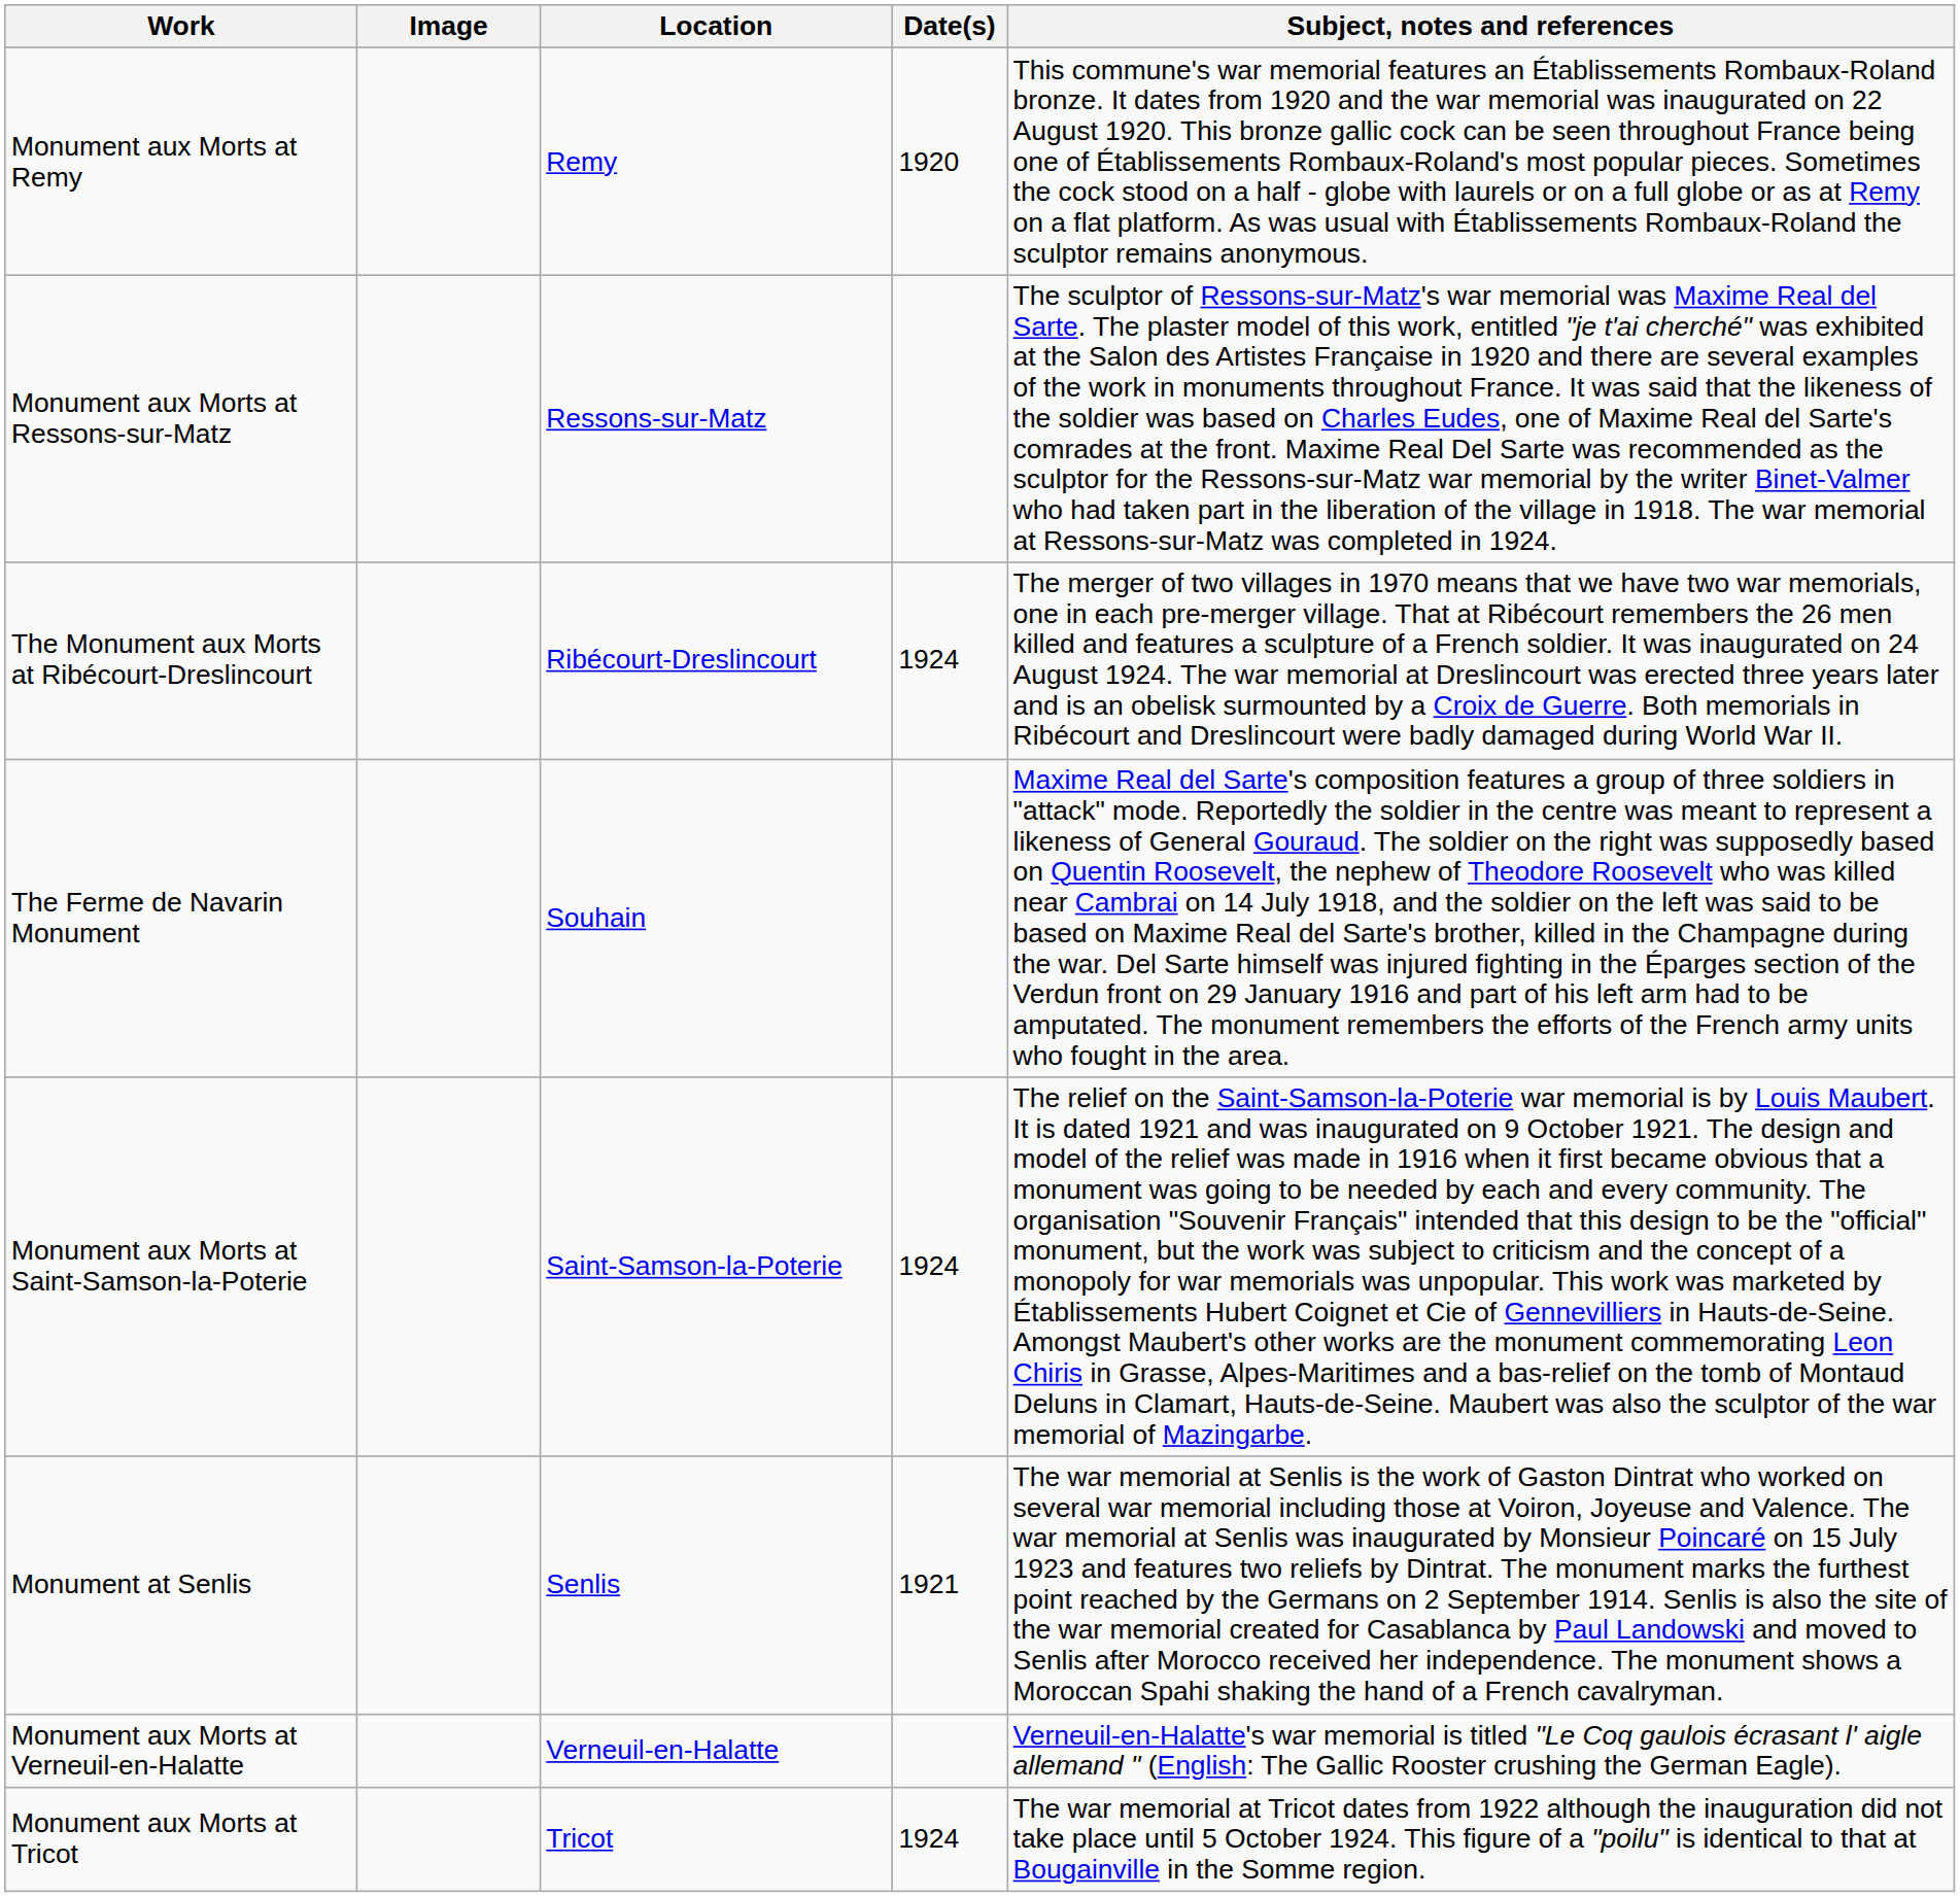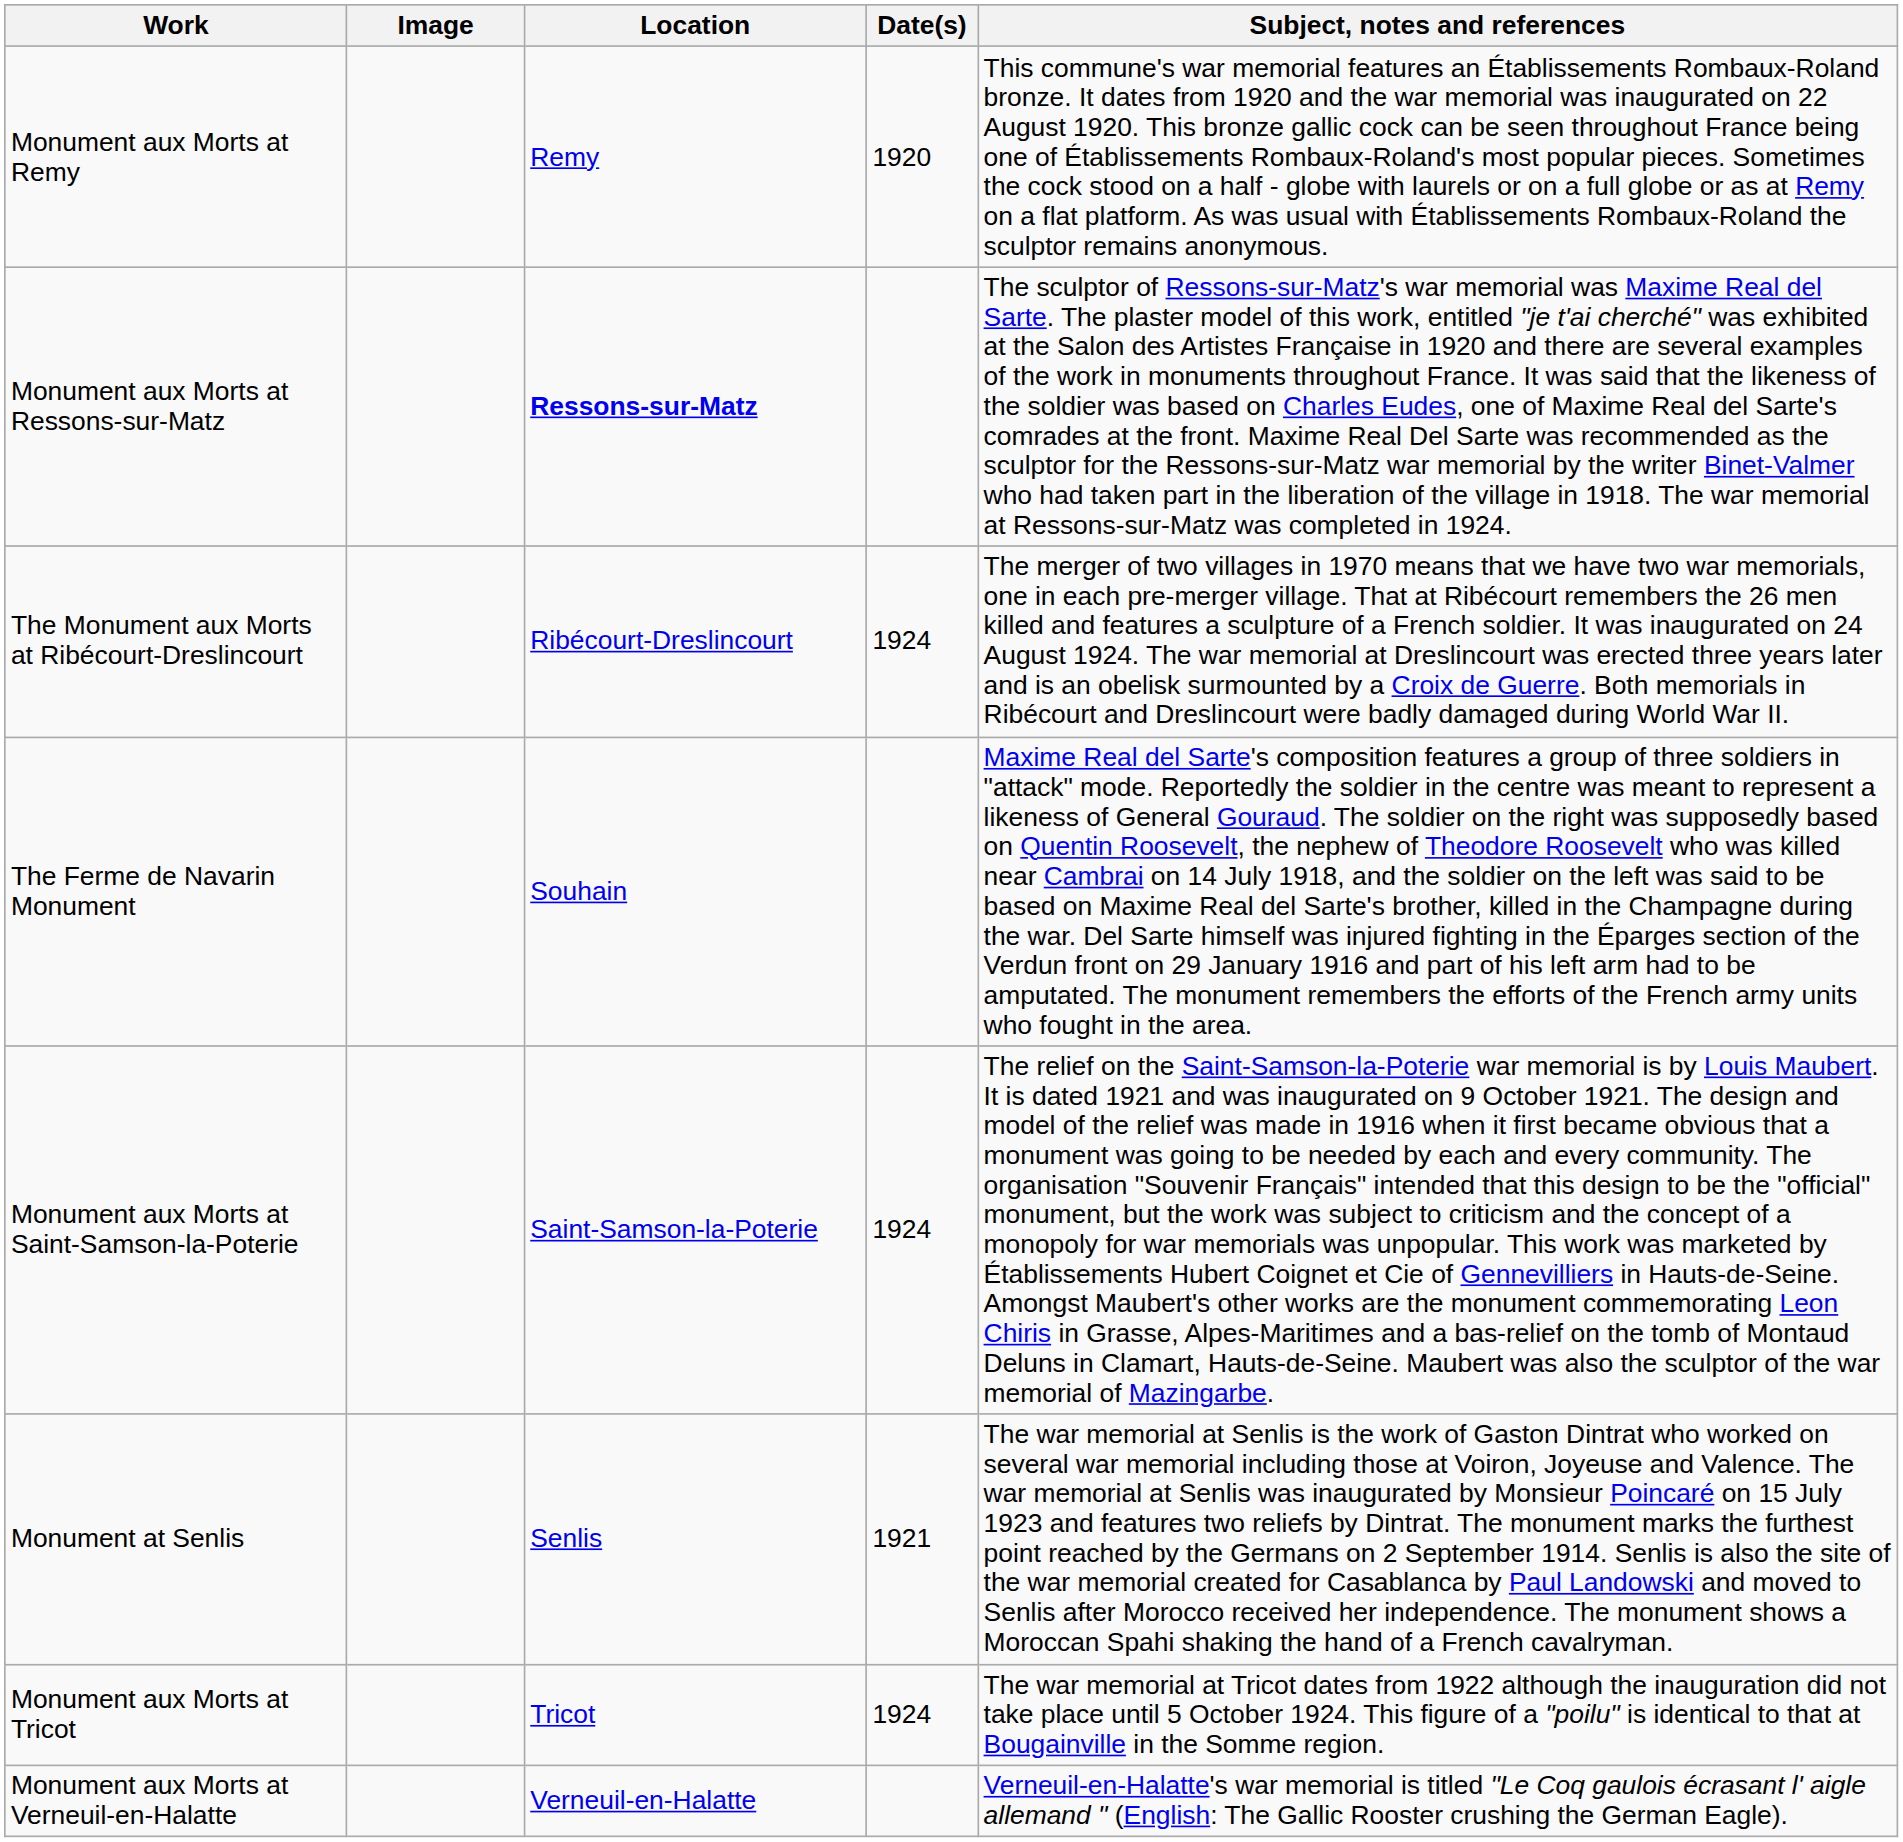 <table class="wikitable sortable">
 <tr>
 <th style="width:200px">Work</th>
 <th style="width:100px" class="sortable">Image</th>
 <th style="width:200px">Location</th>
 <th style="width:60px">Date(s)</th>
 <th style="width:550px" class="unsortable">Subject, notes and references</th>
 </tr>
 <tr>
 <td>Monument aux Morts at Remy</td>
 <td></td>
 <td><a href='#'>Remy</a></td>
 <td>1920</td>
 <td>This commune's war memorial features an  Établissements Rombaux-Roland bronze. It dates from 1920 and the war memorial was inaugurated on 22 August 1920. This bronze gallic cock can be seen throughout France being one of Établissements Rombaux-Roland's most popular pieces. Sometimes the cock stood on a half - globe with laurels or on a full globe or as at <a href='#'>Remy</a> on a flat platform. As was usual with Établissements Rombaux-Roland the sculptor remains anonymous.</td>
 </tr>
 <tr>
 <td>Monument aux Morts at Ressons-sur-Matz</td>
 <td></td>
-<td><a href='#'>Ressons-sur-Matz</a></td>
+<td><strong><a href='#'>Ressons-sur-Matz</a></strong></td>
 <td></td>
 <td>The sculptor of <a href='#'>Ressons-sur-Matz</a>'s war memorial was <a href='#'>Maxime Real del Sarte</a>. The plaster model of this work, entitled <em>"je t'ai cherché"</em> was exhibited at the Salon des Artistes Française in 1920 and there are several examples of the work in monuments throughout France.  It was said that the likeness of the soldier was based on <a href='#'>Charles Eudes</a>, one of Maxime Real del Sarte's comrades at the front.  Maxime Real Del Sarte was recommended as the sculptor for the Ressons-sur-Matz war memorial by the writer <a href='#'>Binet-Valmer</a> who had taken part in the liberation of the village in 1918. The war memorial at Ressons-sur-Matz was completed in 1924.</td>
 </tr>
 <tr>
 <td>The Monument aux Morts at Ribécourt-Dreslincourt</td>
 <td></td>
 <td><a href='#'>Ribécourt-Dreslincourt</a></td>
 <td>1924</td>
 <td>The merger of two villages in 1970 means that we have two war memorials, one in each pre-merger village.  That at Ribécourt remembers the 26 men killed and features a sculpture of a French soldier.  It was inaugurated on 24 August 1924. The war memorial at Dreslincourt was erected three years later and is an obelisk surmounted by a <a href='#'>Croix de Guerre</a>.  Both memorials in Ribécourt and Dreslincourt were badly damaged during World War II.</td>
 </tr>
 <tr>
 <td>The Ferme de Navarin Monument</td>
 <td></td>
 <td><a href='#'>Souhain</a></td>
 <td></td>
 <td><a href='#'>Maxime Real del Sarte</a>'s composition features a group of three soldiers in "attack" mode. Reportedly the soldier in the centre was meant to represent a likeness of General <a href='#'>Gouraud</a>. The soldier on the right was supposedly based on <a href='#'>Quentin Roosevelt</a>, the nephew of <a href='#'>Theodore Roosevelt</a> who was killed near <a href='#'>Cambrai</a> on 14 July 1918, and the soldier on the left was said to be based on Maxime Real del Sarte's brother, killed in the Champagne during the war.  Del Sarte himself was injured fighting in the Éparges section of the Verdun front on 29 January 1916 and part of his left arm had to be amputated.  The monument remembers the efforts of the French army units who fought in the area.</td>
 </tr>
 <tr>
 <td>Monument aux Morts at Saint-Samson-la-Poterie</td>
 <td></td>
 <td><a href='#'>Saint-Samson-la-Poterie</a></td>
 <td>1924</td>
 <td>The relief on the <a href='#'>Saint-Samson-la-Poterie</a> war memorial is by <a href='#'>Louis Maubert</a>. It is dated 1921 and was inaugurated on 9 October 1921. The design and model of the relief was made in 1916 when it first became obvious that a monument was going to be needed by each and every community. The organisation "Souvenir Français" intended that this design to be the "official" monument, but the work was subject to criticism and the concept of a monopoly for war memorials was unpopular. This work was marketed by Établissements Hubert Coignet et Cie of <a href='#'>Gennevilliers</a> in Hauts-de-Seine. Amongst Maubert's other works are the monument commemorating <a href='#'>Leon Chiris</a> in Grasse, Alpes-Maritimes and a bas-relief on the tomb of Montaud Deluns in Clamart, Hauts-de-Seine.  Maubert was also the sculptor of the war memorial of <a href='#'>Mazingarbe</a>.</td>
 </tr>
 <tr>
 <td>Monument at Senlis</td>
 <td></td>
 <td><a href='#'>Senlis</a></td>
 <td>1921</td>
 <td>The war memorial at Senlis is the work of Gaston Dintrat who worked on several war memorial including those at Voiron, Joyeuse and Valence. The war memorial at Senlis was inaugurated by Monsieur <a href='#'>Poincaré</a> on 15 July 1923 and features two reliefs by Dintrat. The monument marks the furthest point reached by the Germans on 2 September 1914. Senlis is also the site of the war memorial created for Casablanca by <a href='#'>Paul Landowski</a> and moved to Senlis after Morocco received her independence. The monument shows a Moroccan Spahi shaking the hand of a French cavalryman.</td>
 </tr>
 <tr>
+<td>Monument aux Morts at Tricot</td>
+<td></td>
+<td><a href='#'>Tricot</a></td>
+<td>1924</td>
+<td>The war memorial at Tricot dates from 1922 although the inauguration did not take place until 5 October 1924. This figure of a <em>"poilu"</em> is identical to that at <a href='#'>Bougainville</a> in the Somme region.</td>
+</tr>
+<tr>
 <td>Monument aux Morts at Verneuil-en-Halatte</td>
 <td></td>
 <td><a href='#'>Verneuil-en-Halatte</a></td>
 <td></td>
 <td><a href='#'>Verneuil-en-Halatte</a>'s war memorial is titled <em>"Le Coq gaulois écrasant l' aigle allemand "</em> (<a href='#'>English</a>: The Gallic Rooster crushing the German Eagle).</td>
 </tr>
-<tr>
-<td>Monument aux Morts at Tricot</td>
-<td></td>
-<td><a href='#'>Tricot</a></td>
-<td>1924</td>
-<td>The war memorial at Tricot dates from 1922 although the inauguration did not take place until 5 October 1924. This figure of a <em>"poilu"</em> is identical to that at <a href='#'>Bougainville</a> in the Somme region.</td>
-</tr>
 </table>
